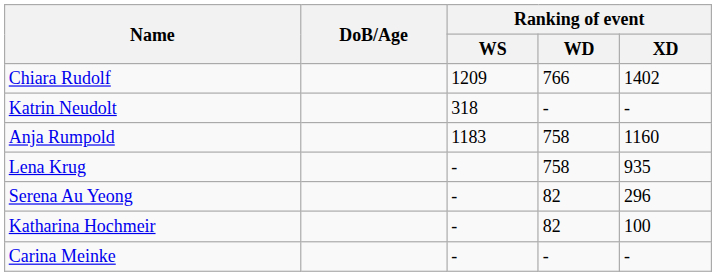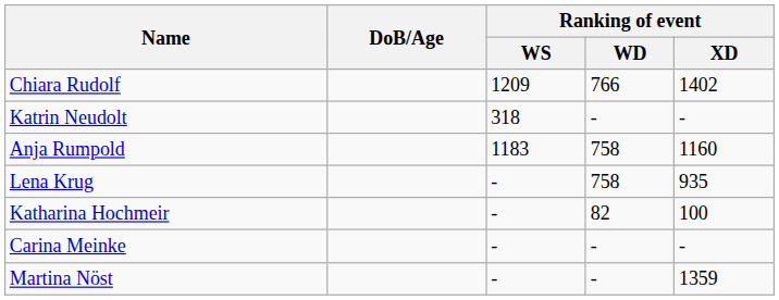 <table class="wikitable" style="width:600px; font-size:95%;">
 <tr>
 <th rowspan="2" align="left">Name</th>
 <th rowspan="2" align="left">DoB/Age</th>
 <th colspan="3" align="center">Ranking of event</th>
 </tr>
 <tr>
 <th align="center">WS</th>
 <th>WD</th>
 <th align="center">XD</th>
 </tr>
 <tr>
 <td><a href='#'>Chiara Rudolf</a></td>
 <td></td>
 <td>1209</td>
 <td>766</td>
 <td>1402</td>
 </tr>
 <tr>
 <td><a href='#'>Katrin Neudolt</a></td>
 <td></td>
 <td>318</td>
 <td>-</td>
 <td>-</td>
 </tr>
 <tr>
 <td><a href='#'>Anja Rumpold</a></td>
 <td></td>
 <td>1183</td>
 <td>758</td>
 <td>1160</td>
 </tr>
 <tr>
 <td><a href='#'>Lena Krug</a></td>
 <td></td>
 <td>-</td>
 <td>758</td>
 <td>935</td>
 </tr>
 <tr>
-<td><a href='#'>Serena Au Yeong</a></td>
-<td></td>
-<td>-</td>
-<td>82</td>
-<td>296</td>
-</tr>
-<tr>
 <td><a href='#'>Katharina Hochmeir</a></td>
 <td></td>
 <td>-</td>
 <td>82</td>
 <td>100</td>
 </tr>
 <tr>
 <td><a href='#'>Carina Meinke</a></td>
 <td></td>
 <td>-</td>
 <td>-</td>
 <td>-</td>
 </tr>
+<tr>
+<td><a href='#'>Martina Nöst</a></td>
+<td></td>
+<td>-</td>
+<td>-</td>
+<td>1359</td>
+</tr>
 </table>
